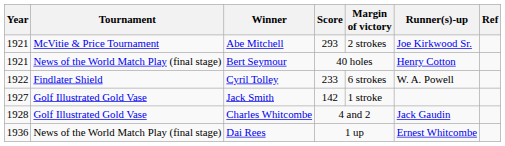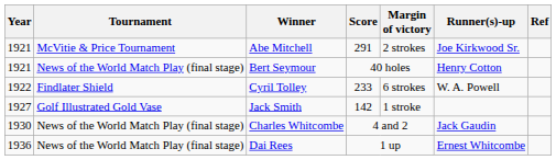 <table class="wikitable" style="font-size:95%">
 <tr>
 <th>Year</th>
 <th>Tournament</th>
 <th>Winner</th>
 <th>Score</th>
 <th>Margin<br>of victory</th>
 <th>Runner(s)-up</th>
 <th>Ref</th>
 </tr>
 <tr>
 <td>1921</td>
 <td><a href='#'>McVitie & Price Tournament</a></td>
 <td> <a href='#'>Abe Mitchell</a></td>
-<td align=center>293</td>
+<td align=center>291</td>
 <td>2 strokes</td>
 <td> <a href='#'>Joe Kirkwood Sr.</a></td>
 <td></td>
 </tr>
 <tr>
 <td>1921</td>
 <td><a href='#'>News of the World Match Play</a> (final stage)</td>
 <td> <a href='#'>Bert Seymour</a></td>
 <td align=center colspan=2>40 holes</td>
 <td> <a href='#'>Henry Cotton</a></td>
 <td></td>
 </tr>
 <tr>
 <td>1922</td>
 <td><a href='#'>Findlater Shield</a></td>
 <td> <a href='#'>Cyril Tolley</a></td>
 <td align=center>233</td>
 <td>6 strokes</td>
 <td> W. A. Powell</td>
 <td></td>
 </tr>
 <tr>
 <td>1927</td>
 <td><a href='#'>Golf Illustrated Gold Vase</a></td>
 <td> <a href='#'>Jack Smith</a></td>
 <td align=center>142</td>
 <td>1 stroke</td>
 <td></td>
 <td></td>
 </tr>
 <tr>
-<td>1928</td>
-<td><a href='#'>Golf Illustrated Gold Vase</a></td>
+<td>1930</td>
+<td>News of the World Match Play (final stage)</td>
 <td> <a href='#'>Charles Whitcombe</a></td>
 <td align=center colspan=2>4 and 2</td>
 <td> <a href='#'>Jack Gaudin</a></td>
 <td></td>
 </tr>
 <tr>
 <td>1936</td>
 <td>News of the World Match Play (final stage)</td>
 <td> <a href='#'>Dai Rees</a></td>
 <td align=center colspan=2>1 up</td>
 <td> <a href='#'>Ernest Whitcombe</a></td>
 <td></td>
 </tr>
 </table>
